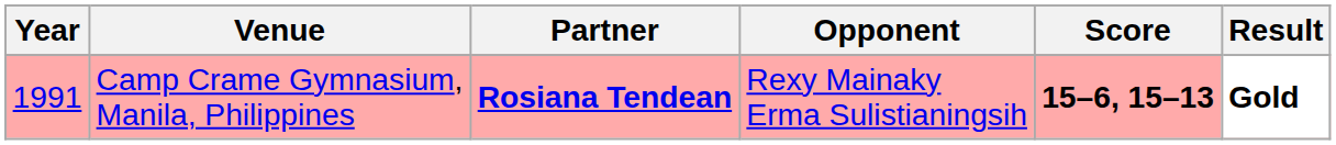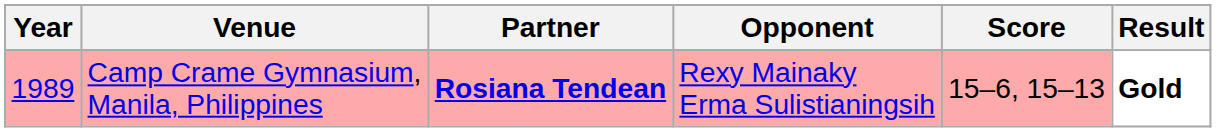 <table class="sortable wikitable" style="font-size: 90%;">
 <tr>
 <th>Year</th>
 <th>Venue</th>
 <th>Partner</th>
 <th>Opponent</th>
 <th>Score</th>
 <th>Result</th>
 </tr>
 <tr style="background:#FFAAAA">
-<td align="center"><a href='#'>1991</a></td>
+<td align="center"><a href='#'>1989</a></td>
 <td align="left"><a href='#'>Camp Crame Gymnasium</a>,<br><a href='#'>Manila, Philippines</a></td>
 <td align="left"><strong> <a href='#'>Rosiana Tendean</a></strong></td>
 <td align="left"> <a href='#'>Rexy Mainaky</a> <br>  <a href='#'>Erma Sulistianingsih</a></td>
-<td align="left"><strong>15–6, 15–13</strong></td>
+<td align="left">15–6, 15–13</td>
 <td style="text-align:left; background:white"> <strong>Gold</strong></td>
 </tr>
 </table>
